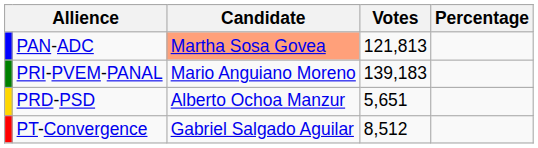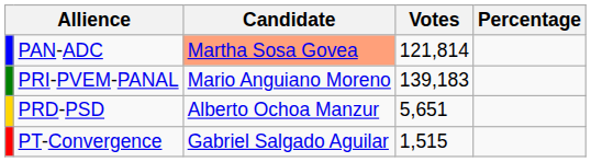 <table class="wikitable" border="1">
 <tr style="background:#efefef;">
 <th Colspan=2><strong>Allience</strong></th>
 <th><strong>Candidate</strong></th>
 <th><strong>Votes</strong></th>
 <th><strong>Percentage</strong></th>
 </tr>
 <tr>
 <td bgcolor=blue></td>
 <td><a href='#'>PAN</a>-<a href='#'>ADC</a></td>
 <td style="background: lightsalmon;"><a href='#'>Martha Sosa Govea</a></td>
-<td>121,813</td>
+<td>121,814</td>
 <td></td>
 </tr>
 <tr>
 <td bgcolor=green></td>
 <td><a href='#'>PRI</a>-<a href='#'>PVEM</a>-<a href='#'>PANAL</a></td>
 <td><a href='#'>Mario Anguiano Moreno</a></td>
 <td>139,183</td>
 <td></td>
 </tr>
 <tr>
 <td bgcolor=gold></td>
 <td><a href='#'>PRD</a>-<a href='#'>PSD</a></td>
 <td><a href='#'>Alberto Ochoa Manzur</a></td>
 <td>5,651</td>
 <td></td>
 </tr>
 <tr>
 <td bgcolor=red></td>
 <td><a href='#'>PT</a>-<a href='#'>Convergence</a></td>
 <td><a href='#'>Gabriel Salgado Aguilar</a></td>
-<td>8,512</td>
+<td>1,515</td>
 <td></td>
 </tr>
 </table>
